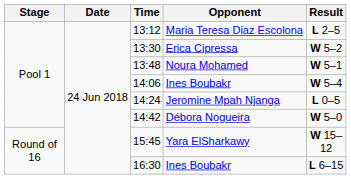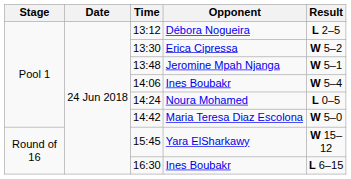 <table class=wikitable>
 <tr>
 <th width=80>Stage</th>
 <th>Date</th>
 <th>Time</th>
 <th width=200>Opponent</th>
 <th width=50>Result</th>
 </tr>
 <tr align=center>
 <td rowspan=6>Pool 1</td>
 <td rowspan=8>24 Jun 2018</td>
 <td>13:12</td>
-<td align=left> <a href='#'>Maria Teresa Diaz Escolona</a></td>
+<td align=left> <a href='#'>Débora Nogueira</a></td>
 <td><strong>L</strong> 2–5</td>
 </tr>
 <tr align=center>
 <td>13:30</td>
 <td align=left> <a href='#'>Erica Cipressa</a></td>
 <td><strong>W</strong> 5–2</td>
 </tr>
 <tr align=center>
 <td>13:48</td>
-<td align=left> <a href='#'>Noura Mohamed</a></td>
+<td align=left> <a href='#'>Jeromine Mpah Njanga</a></td>
 <td><strong>W</strong> 5–1</td>
 </tr>
 <tr align=center>
 <td>14:06</td>
 <td align=left> <a href='#'>Ines Boubakr</a></td>
 <td><strong>W</strong> 5–4</td>
 </tr>
 <tr align=center>
 <td>14:24</td>
-<td align=left> <a href='#'>Jeromine Mpah Njanga</a></td>
+<td align=left> <a href='#'>Noura Mohamed</a></td>
 <td><strong>L</strong> 0–5</td>
 </tr>
 <tr align=center>
 <td>14:42</td>
-<td align=left> <a href='#'>Débora Nogueira</a></td>
+<td align=left> <a href='#'>Maria Teresa Diaz Escolona</a></td>
 <td><strong>W</strong> 5–0</td>
 </tr>
 <tr align=center>
 <td rowspan=2>Round of 16</td>
 <td>15:45</td>
 <td align=left> <a href='#'>Yara ElSharkawy</a></td>
 <td><strong>W</strong> 15–12</td>
 </tr>
 <tr align=center>
 <td>16:30</td>
 <td align=left> <a href='#'>Ines Boubakr</a></td>
 <td><strong>L</strong> 6–15</td>
 </tr>
 </table>
